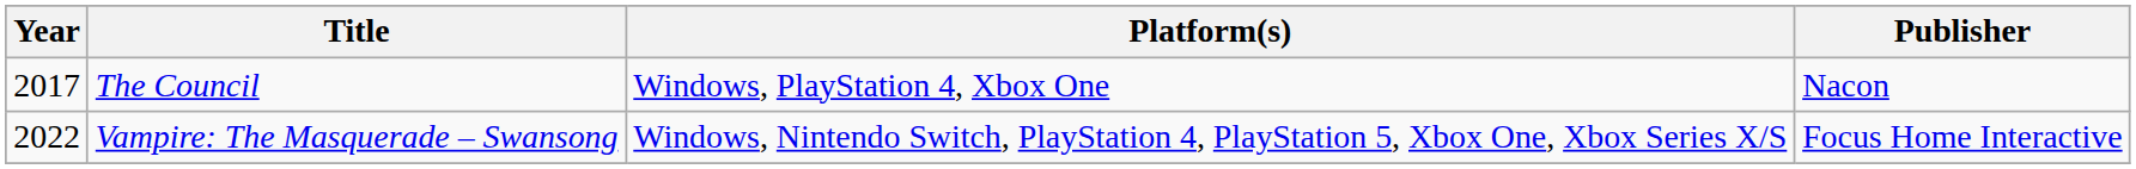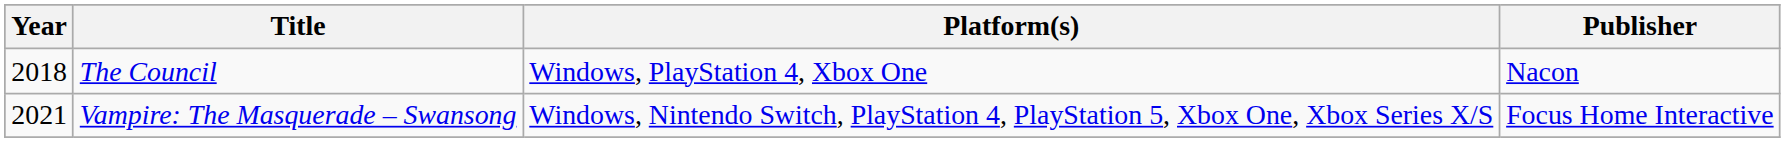 <table class="wikitable sortable">
 <tr>
 <th>Year</th>
 <th>Title</th>
 <th>Platform(s)</th>
 <th>Publisher</th>
 </tr>
 <tr>
-<td>2017</td>
+<td>2018</td>
 <td><em><a href='#'>The Council</a></em></td>
 <td><a href='#'>Windows</a>, <a href='#'>PlayStation 4</a>, <a href='#'>Xbox One</a></td>
 <td><a href='#'>Nacon</a></td>
 </tr>
 <tr>
-<td>2022</td>
+<td>2021</td>
 <td><em><a href='#'>Vampire: The Masquerade – Swansong</a></em></td>
 <td><a href='#'>Windows</a>, <a href='#'>Nintendo Switch</a>, <a href='#'>PlayStation 4</a>, <a href='#'>PlayStation 5</a>, <a href='#'>Xbox One</a>, <a href='#'>Xbox Series X/S</a></td>
 <td><a href='#'>Focus Home Interactive</a></td>
 </tr>
 </table>
